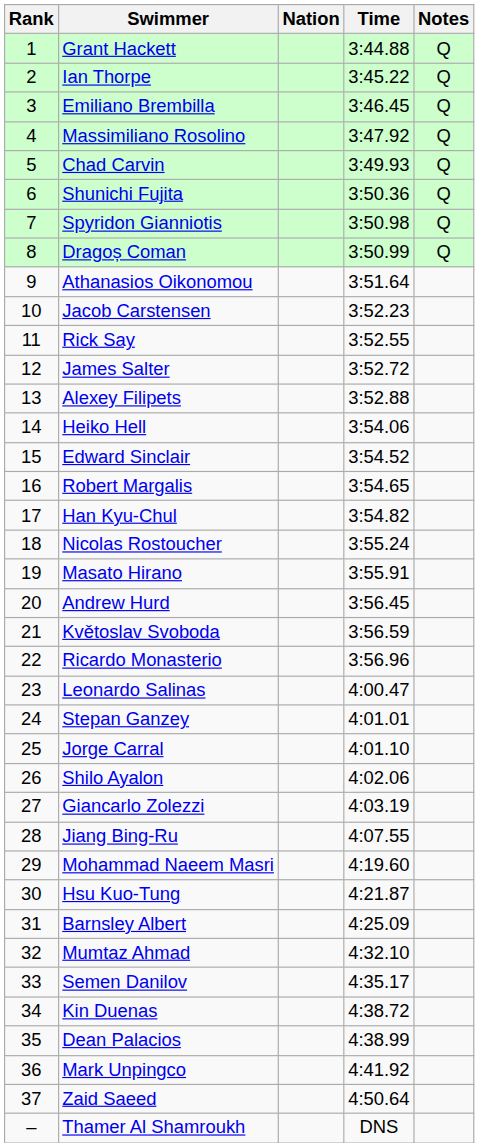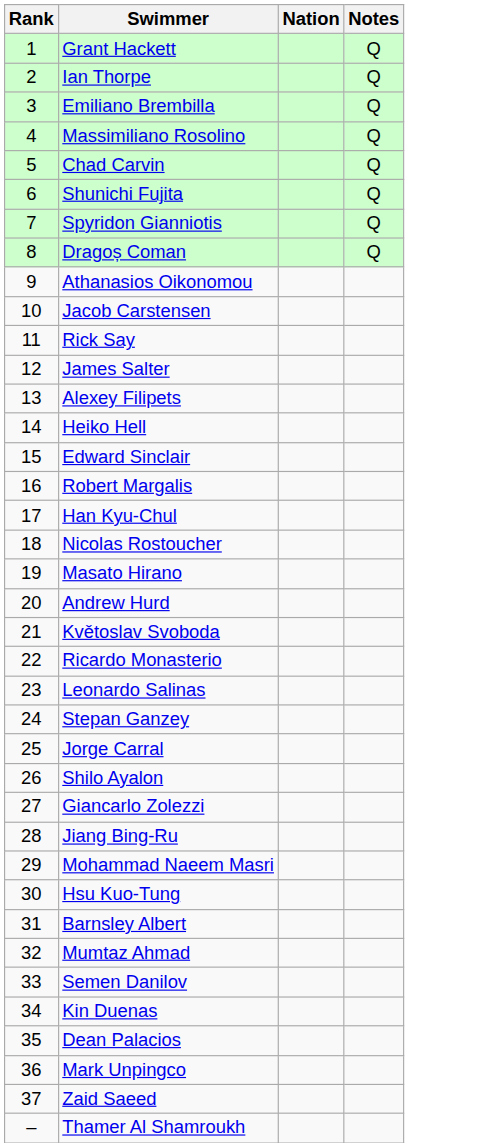 <table class="wikitable sortable" style="text-align:center">
 <tr>
 <th>Rank</th>
 <th>Swimmer</th>
 <th>Nation</th>
-<th>Time</th>
 <th>Notes</th>
 </tr>
 <tr bgcolor=ccffcc>
 <td>1</td>
 <td align=left><a href='#'>Grant Hackett</a></td>
 <td align=left></td>
-<td>3:44.88</td>
 <td>Q</td>
 </tr>
 <tr bgcolor=ccffcc>
 <td>2</td>
 <td align=left><a href='#'>Ian Thorpe</a></td>
 <td align=left></td>
-<td>3:45.22</td>
 <td>Q</td>
 </tr>
 <tr bgcolor=ccffcc>
 <td>3</td>
 <td align=left><a href='#'>Emiliano Brembilla</a></td>
 <td align=left></td>
-<td>3:46.45</td>
 <td>Q</td>
 </tr>
 <tr bgcolor=ccffcc>
 <td>4</td>
 <td align=left><a href='#'>Massimiliano Rosolino</a></td>
 <td align=left></td>
-<td>3:47.92</td>
 <td>Q</td>
 </tr>
 <tr bgcolor=ccffcc>
 <td>5</td>
 <td align=left><a href='#'>Chad Carvin</a></td>
 <td align=left></td>
-<td>3:49.93</td>
 <td>Q</td>
 </tr>
 <tr bgcolor=ccffcc>
 <td>6</td>
 <td align=left><a href='#'>Shunichi Fujita</a></td>
 <td align=left></td>
-<td>3:50.36</td>
 <td>Q</td>
 </tr>
 <tr bgcolor=ccffcc>
 <td>7</td>
 <td align=left><a href='#'>Spyridon Gianniotis</a></td>
 <td align=left></td>
-<td>3:50.98</td>
 <td>Q</td>
 </tr>
 <tr bgcolor=ccffcc>
 <td>8</td>
 <td align=left><a href='#'>Dragoș Coman</a></td>
 <td align=left></td>
-<td>3:50.99</td>
 <td>Q</td>
 </tr>
 <tr>
 <td>9</td>
 <td align=left><a href='#'>Athanasios Oikonomou</a></td>
 <td align=left></td>
-<td>3:51.64</td>
 <td></td>
 </tr>
 <tr>
 <td>10</td>
 <td align=left><a href='#'>Jacob Carstensen</a></td>
 <td align=left></td>
-<td>3:52.23</td>
 <td></td>
 </tr>
 <tr>
 <td>11</td>
 <td align=left><a href='#'>Rick Say</a></td>
 <td align=left></td>
-<td>3:52.55</td>
 <td></td>
 </tr>
 <tr>
 <td>12</td>
 <td align=left><a href='#'>James Salter</a></td>
 <td align=left></td>
-<td>3:52.72</td>
 <td></td>
 </tr>
 <tr>
 <td>13</td>
 <td align=left><a href='#'>Alexey Filipets</a></td>
 <td align=left></td>
-<td>3:52.88</td>
 <td></td>
 </tr>
 <tr>
 <td>14</td>
 <td align=left><a href='#'>Heiko Hell</a></td>
 <td align=left></td>
-<td>3:54.06</td>
 <td></td>
 </tr>
 <tr>
 <td>15</td>
 <td align=left><a href='#'>Edward Sinclair</a></td>
 <td align=left></td>
-<td>3:54.52</td>
 <td></td>
 </tr>
 <tr>
 <td>16</td>
 <td align=left><a href='#'>Robert Margalis</a></td>
 <td align=left></td>
-<td>3:54.65</td>
 <td></td>
 </tr>
 <tr>
 <td>17</td>
 <td align=left><a href='#'>Han Kyu-Chul</a></td>
 <td align=left></td>
-<td>3:54.82</td>
 <td></td>
 </tr>
 <tr>
 <td>18</td>
 <td align=left><a href='#'>Nicolas Rostoucher</a></td>
 <td align=left></td>
-<td>3:55.24</td>
 <td></td>
 </tr>
 <tr>
 <td>19</td>
 <td align=left><a href='#'>Masato Hirano</a></td>
 <td align=left></td>
-<td>3:55.91</td>
 <td></td>
 </tr>
 <tr>
 <td>20</td>
 <td align=left><a href='#'>Andrew Hurd</a></td>
 <td align=left></td>
-<td>3:56.45</td>
 <td></td>
 </tr>
 <tr>
 <td>21</td>
 <td align=left><a href='#'>Květoslav Svoboda</a></td>
 <td align=left></td>
-<td>3:56.59</td>
 <td></td>
 </tr>
 <tr>
 <td>22</td>
 <td align=left><a href='#'>Ricardo Monasterio</a></td>
 <td align=left></td>
-<td>3:56.96</td>
 <td></td>
 </tr>
 <tr>
 <td>23</td>
 <td align=left><a href='#'>Leonardo Salinas</a></td>
 <td align=left></td>
-<td>4:00.47</td>
 <td></td>
 </tr>
 <tr>
 <td>24</td>
 <td align=left><a href='#'>Stepan Ganzey</a></td>
 <td align=left></td>
-<td>4:01.01</td>
 <td></td>
 </tr>
 <tr>
 <td>25</td>
 <td align=left><a href='#'>Jorge Carral</a></td>
 <td align=left></td>
-<td>4:01.10</td>
 <td></td>
 </tr>
 <tr>
 <td>26</td>
 <td align=left><a href='#'>Shilo Ayalon</a></td>
 <td align=left></td>
-<td>4:02.06</td>
 <td></td>
 </tr>
 <tr>
 <td>27</td>
 <td align=left><a href='#'>Giancarlo Zolezzi</a></td>
 <td align=left></td>
-<td>4:03.19</td>
 <td></td>
 </tr>
 <tr>
 <td>28</td>
 <td align=left><a href='#'>Jiang Bing-Ru</a></td>
 <td align=left></td>
-<td>4:07.55</td>
 <td></td>
 </tr>
 <tr>
 <td>29</td>
 <td align=left><a href='#'>Mohammad Naeem Masri</a></td>
 <td align=left></td>
-<td>4:19.60</td>
 <td></td>
 </tr>
 <tr>
 <td>30</td>
 <td align=left><a href='#'>Hsu Kuo-Tung</a></td>
 <td align=left></td>
-<td>4:21.87</td>
 <td></td>
 </tr>
 <tr>
 <td>31</td>
 <td align=left><a href='#'>Barnsley Albert</a></td>
 <td align=left></td>
-<td>4:25.09</td>
 <td></td>
 </tr>
 <tr>
 <td>32</td>
 <td align=left><a href='#'>Mumtaz Ahmad</a></td>
 <td align=left></td>
-<td>4:32.10</td>
 <td></td>
 </tr>
 <tr>
 <td>33</td>
 <td align=left><a href='#'>Semen Danilov</a></td>
 <td align=left></td>
-<td>4:35.17</td>
 <td></td>
 </tr>
 <tr>
 <td>34</td>
 <td align=left><a href='#'>Kin Duenas</a></td>
 <td align=left></td>
-<td>4:38.72</td>
 <td></td>
 </tr>
 <tr>
 <td>35</td>
 <td align=left><a href='#'>Dean Palacios</a></td>
 <td align=left></td>
-<td>4:38.99</td>
 <td></td>
 </tr>
 <tr>
 <td>36</td>
 <td align=left><a href='#'>Mark Unpingco</a></td>
 <td align=left></td>
-<td>4:41.92</td>
 <td></td>
 </tr>
 <tr>
 <td>37</td>
 <td align=left><a href='#'>Zaid Saeed</a></td>
 <td align=left></td>
-<td>4:50.64</td>
 <td></td>
 </tr>
 <tr>
 <td>–</td>
 <td align=left><a href='#'>Thamer Al Shamroukh</a></td>
 <td align=left></td>
-<td>DNS</td>
 <td></td>
 </tr>
 </table>
